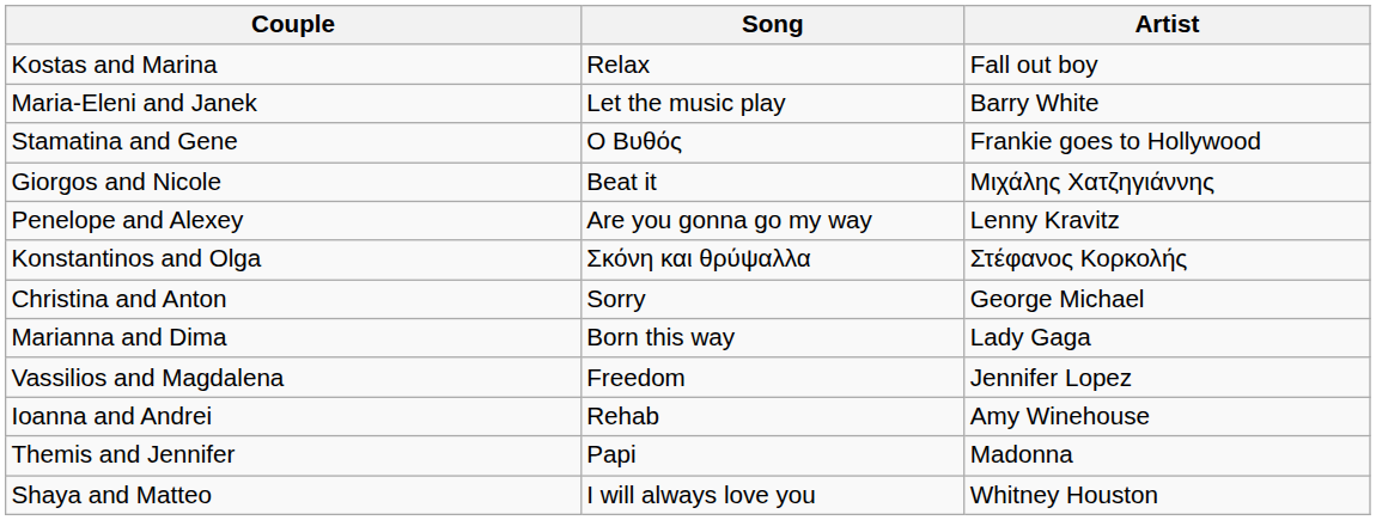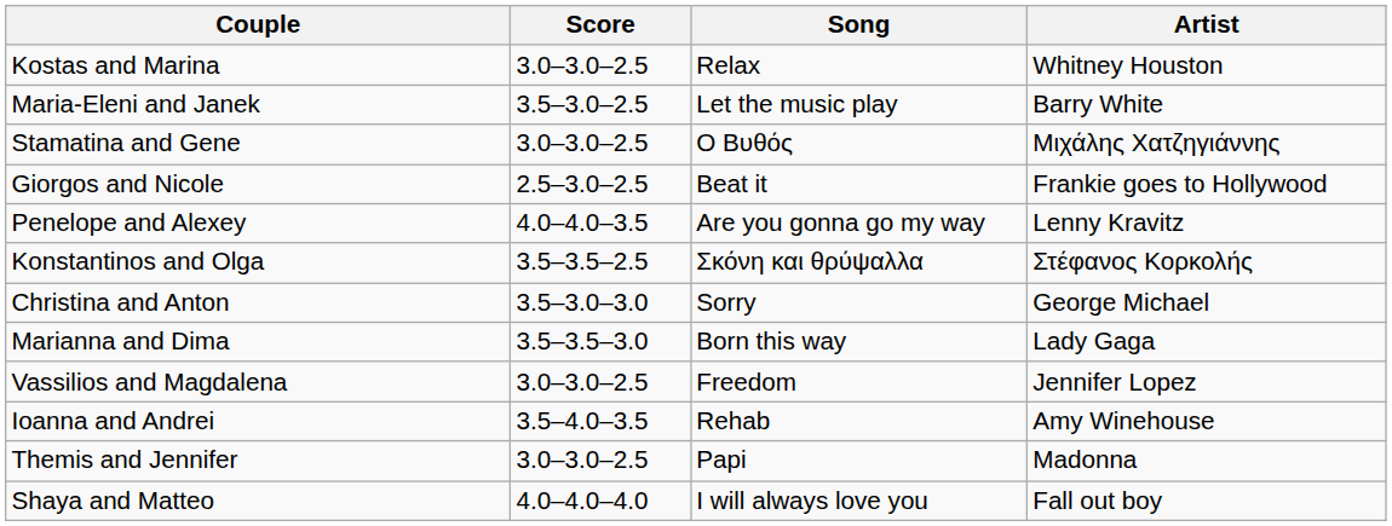 <table class="wikitable" style="width:70%;">
 <tr>
 <th style="width:15%;">Couple</th>
+<th style="width:5%;">Score</th>
 <th style="width:10%;">Song</th>
 <th style="width:10%;">Artist</th>
 </tr>
 <tr>
 <td>Kostas and Marina</td>
+<td>3.0–3.0–2.5</td>
 <td>Relax</td>
-<td>Fall out boy</td>
+<td>Whitney Houston</td>
 </tr>
 <tr>
 <td>Maria-Eleni and Janek</td>
+<td>3.5–3.0–2.5</td>
 <td>Let the music play</td>
 <td>Barry White</td>
 </tr>
 <tr>
 <td>Stamatina and Gene</td>
+<td>3.0–3.0–2.5</td>
 <td>Ο Βυθός</td>
+<td>Μιχάλης Χατζηγιάννης</td>
+</tr>
+<tr>
+<td>Giorgos and Nicole</td>
+<td>2.5–3.0–2.5</td>
+<td>Beat it</td>
 <td>Frankie goes to Hollywood</td>
 </tr>
 <tr>
-<td>Giorgos and Nicole</td>
-<td>Beat it</td>
-<td>Μιχάλης Χατζηγιάννης</td>
-</tr>
-<tr>
 <td>Penelope and Alexey</td>
+<td>4.0–4.0–3.5</td>
 <td>Are you gonna go my way</td>
 <td>Lenny Kravitz</td>
 </tr>
 <tr>
 <td>Konstantinos and Olga</td>
+<td>3.5–3.5–2.5</td>
 <td>Σκόνη και θρύψαλλα</td>
 <td>Στέφανος Κορκολής</td>
 </tr>
 <tr>
 <td>Christina and Anton</td>
+<td>3.5–3.0–3.0</td>
 <td>Sorry</td>
 <td>George Michael</td>
 </tr>
 <tr>
 <td>Marianna and Dima</td>
+<td>3.5–3.5–3.0</td>
 <td>Born this way</td>
 <td>Lady Gaga</td>
 </tr>
 <tr>
 <td>Vassilios and Magdalena</td>
+<td>3.0–3.0–2.5</td>
 <td>Freedom</td>
 <td>Jennifer Lopez</td>
 </tr>
 <tr>
 <td>Ioanna and Andrei</td>
+<td>3.5–4.0–3.5</td>
 <td>Rehab</td>
 <td>Amy Winehouse</td>
 </tr>
 <tr>
 <td>Themis and Jennifer</td>
+<td>3.0–3.0–2.5</td>
 <td>Papi</td>
 <td>Madonna</td>
 </tr>
 <tr>
 <td>Shaya and Matteo</td>
+<td>4.0–4.0–4.0</td>
 <td>I will always love you</td>
-<td>Whitney Houston</td>
+<td>Fall out boy</td>
 </tr>
 </table>
